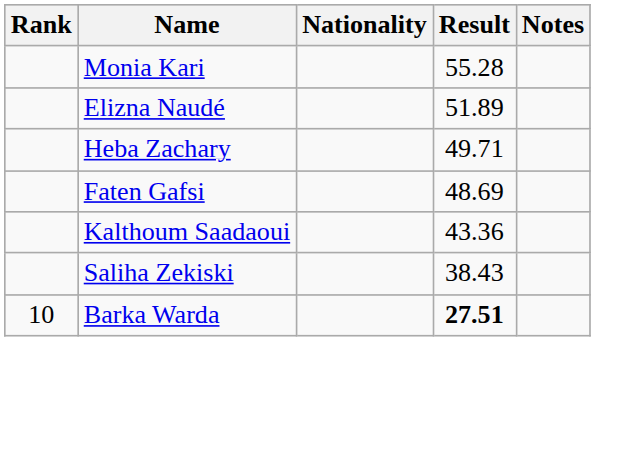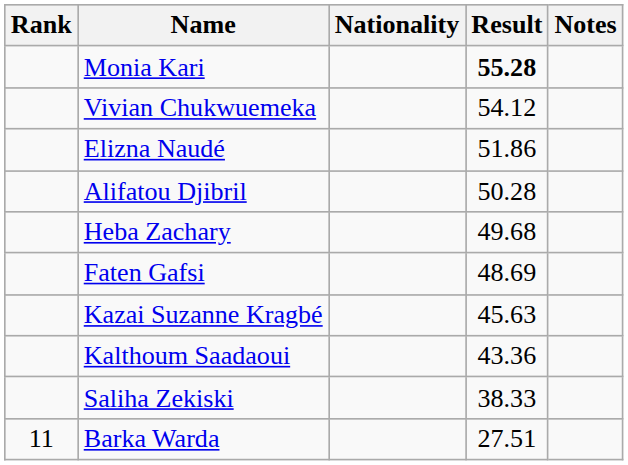 <table class="wikitable sortable" style="text-align:center">
 <tr>
 <th>Rank</th>
 <th>Name</th>
 <th>Nationality</th>
 <th>Result</th>
 <th>Notes</th>
 </tr>
 <tr>
 <td></td>
 <td align=left><a href='#'>Monia Kari</a></td>
 <td align=left></td>
-<td>55.28</td>
+<td><strong>55.28</strong></td>
+<td></td>
+</tr>
+<tr>
+<td></td>
+<td align=left><a href='#'>Vivian Chukwuemeka</a></td>
+<td align=left></td>
+<td>54.12</td>
 <td></td>
 </tr>
 <tr>
 <td></td>
 <td align=left><a href='#'>Elizna Naudé</a></td>
 <td align=left></td>
-<td>51.89</td>
+<td>51.86</td>
+<td></td>
+</tr>
+<tr>
+<td></td>
+<td align=left><a href='#'>Alifatou Djibril</a></td>
+<td align=left></td>
+<td>50.28</td>
 <td></td>
 </tr>
 <tr>
 <td></td>
 <td align=left><a href='#'>Heba Zachary</a></td>
 <td align=left></td>
-<td>49.71</td>
+<td>49.68</td>
 <td></td>
 </tr>
 <tr>
 <td></td>
 <td align=left><a href='#'>Faten Gafsi</a></td>
 <td align=left></td>
 <td>48.69</td>
+<td></td>
+</tr>
+<tr>
+<td></td>
+<td align=left><a href='#'>Kazai Suzanne Kragbé</a></td>
+<td align=left></td>
+<td>45.63</td>
 <td></td>
 </tr>
 <tr>
 <td></td>
 <td align=left><a href='#'>Kalthoum Saadaoui</a></td>
 <td align=left></td>
 <td>43.36</td>
 <td></td>
 </tr>
 <tr>
 <td></td>
 <td align=left><a href='#'>Saliha Zekiski</a></td>
 <td align=left></td>
-<td>38.43</td>
+<td>38.33</td>
 <td></td>
 </tr>
 <tr>
-<td>10</td>
+<td>11</td>
 <td align=left><a href='#'>Barka Warda</a></td>
 <td align=left></td>
-<td><strong>27.51</strong></td>
+<td>27.51</td>
 <td></td>
 </tr>
 </table>
